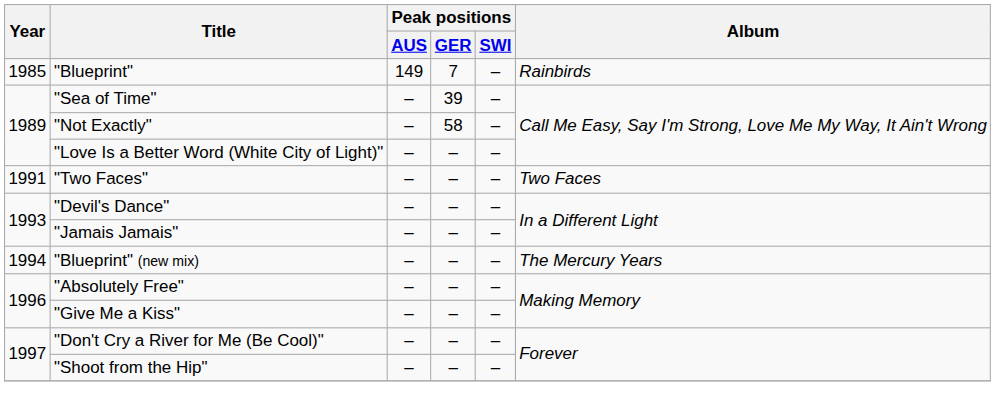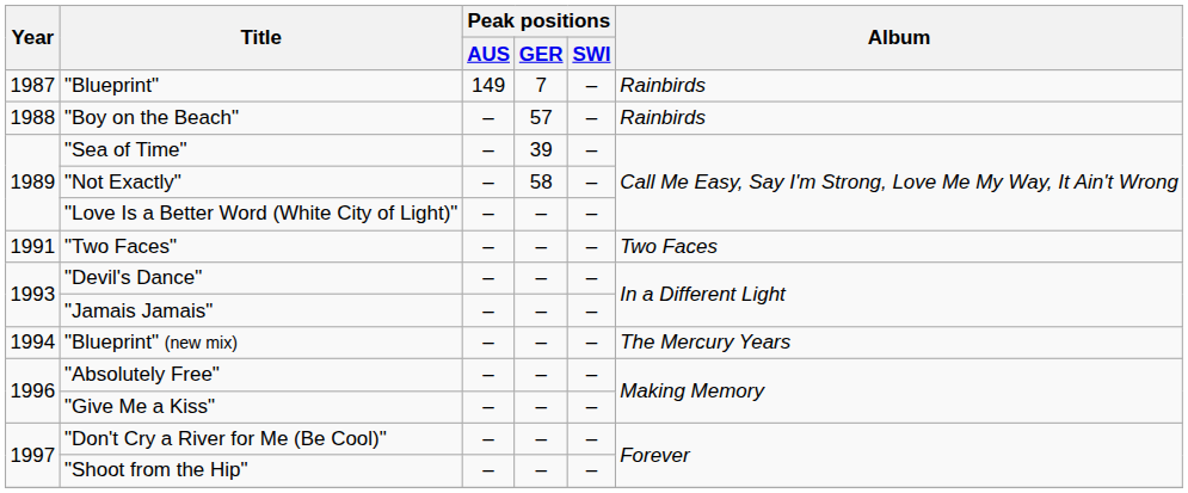 <table class="wikitable">
 <tr>
 <th rowspan="2">Year</th>
 <th rowspan="2">Title</th>
 <th colspan="3">Peak positions</th>
 <th rowspan="2">Album</th>
 </tr>
 <tr>
 <th width="30"><a href='#'>AUS</a></th>
 <th width="30"><a href='#'>GER</a></th>
 <th width="30"><a href='#'>SWI</a></th>
 </tr>
 <tr>
-<td>1985</td>
+<td>1987</td>
 <td>"Blueprint"</td>
 <td align="center">149</td>
 <td align="center" >7</td>
+<td align="center" >–</td>
+<td><em>Rainbirds</em></td>
+</tr>
+<tr>
+<td>1988</td>
+<td>"Boy on the Beach"</td>
+<td align="center" >–</td>
+<td align="center" >57</td>
 <td align="center" >–</td>
 <td><em>Rainbirds</em></td>
 </tr>
 <tr>
 <td rowspan="3">1989</td>
 <td>"Sea of Time"</td>
 <td align="center" >–</td>
 <td align="center" >39</td>
 <td align="center" >–</td>
 <td rowspan="3"><em>Call Me Easy, Say I'm Strong, Love Me My Way, It Ain't Wrong</em></td>
 </tr>
 <tr>
 <td>"Not Exactly"</td>
 <td align="center" >–</td>
 <td align="center" >58</td>
 <td align="center" >–</td>
 </tr>
 <tr>
 <td>"Love Is a Better Word (White City of Light)"</td>
 <td align="center" >–</td>
 <td align="center" >–</td>
 <td align="center" >–</td>
 </tr>
 <tr>
 <td>1991</td>
 <td>"Two Faces"</td>
 <td align="center" >–</td>
 <td align="center" >–</td>
 <td align="center" >–</td>
 <td><em>Two Faces</em></td>
 </tr>
 <tr>
 <td rowspan="2">1993</td>
 <td>"Devil's Dance"</td>
 <td align="center" >–</td>
 <td align="center" >–</td>
 <td align="center" >–</td>
 <td rowspan="2"><em>In a Different Light</em></td>
 </tr>
 <tr>
 <td>"Jamais Jamais"</td>
 <td align="center" >–</td>
 <td align="center" >–</td>
 <td align="center" >–</td>
 </tr>
 <tr>
 <td>1994</td>
 <td>"Blueprint" <small>(new mix)</small></td>
 <td align="center" >–</td>
 <td align="center" >–</td>
 <td align="center" >–</td>
 <td><em>The Mercury Years</em></td>
 </tr>
 <tr>
 <td rowspan="2">1996</td>
 <td>"Absolutely Free"</td>
 <td align="center" >–</td>
 <td align="center" >–</td>
 <td align="center" >–</td>
 <td rowspan="2"><em>Making Memory</em></td>
 </tr>
 <tr>
 <td>"Give Me a Kiss"</td>
 <td align="center" >–</td>
 <td align="center" >–</td>
 <td align="center" >–</td>
 </tr>
 <tr>
 <td rowspan="2">1997</td>
 <td>"Don't Cry a River for Me (Be Cool)"</td>
 <td align="center" >–</td>
 <td align="center" >–</td>
 <td align="center" >–</td>
 <td rowspan="2"><em>Forever</em></td>
 </tr>
 <tr>
 <td>"Shoot from the Hip"</td>
 <td align="center" >–</td>
 <td align="center" >–</td>
 <td align="center" >–</td>
 </tr>
 <tr>
 </tr>
 </table>
